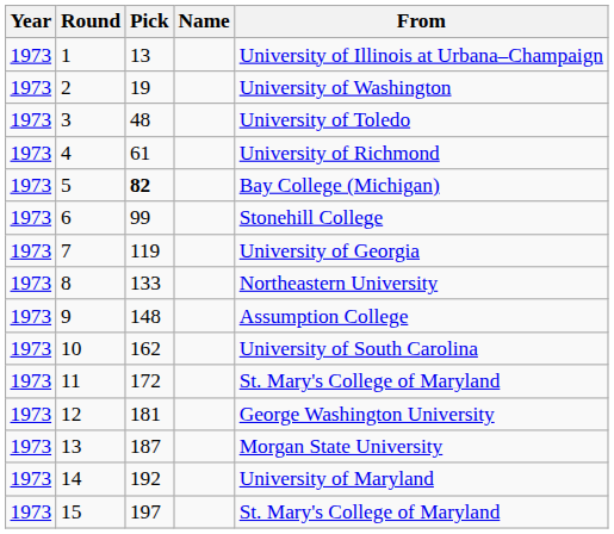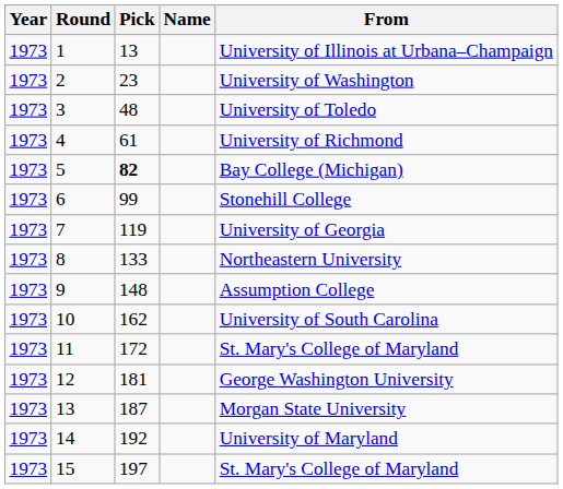 <table class="wikitable sortable">
 <tr>
 <th>Year</th>
 <th>Round</th>
 <th>Pick</th>
 <th>Name</th>
 <th>From</th>
 </tr>
 <tr>
 <td><a href='#'>1973</a></td>
 <td>1</td>
 <td>13</td>
 <td></td>
 <td><a href='#'>University of Illinois at Urbana–Champaign</a></td>
 </tr>
 <tr>
 <td><a href='#'>1973</a></td>
 <td>2</td>
-<td>19</td>
+<td>23</td>
 <td></td>
 <td><a href='#'>University of Washington</a></td>
 </tr>
 <tr>
 <td><a href='#'>1973</a></td>
 <td>3</td>
 <td>48</td>
 <td></td>
 <td><a href='#'>University of Toledo</a></td>
 </tr>
 <tr>
 <td><a href='#'>1973</a></td>
 <td>4</td>
 <td>61</td>
 <td></td>
 <td><a href='#'>University of Richmond</a></td>
 </tr>
 <tr>
 <td><a href='#'>1973</a></td>
 <td>5</td>
 <td><strong>82</strong></td>
 <td></td>
 <td><a href='#'>Bay College (Michigan)</a></td>
 </tr>
 <tr>
 <td><a href='#'>1973</a></td>
 <td>6</td>
 <td>99</td>
 <td></td>
 <td><a href='#'>Stonehill College</a></td>
 </tr>
 <tr>
 <td><a href='#'>1973</a></td>
 <td>7</td>
 <td>119</td>
 <td></td>
 <td><a href='#'>University of Georgia</a></td>
 </tr>
 <tr>
 <td><a href='#'>1973</a></td>
 <td>8</td>
 <td>133</td>
 <td></td>
 <td><a href='#'>Northeastern University</a></td>
 </tr>
 <tr>
 <td><a href='#'>1973</a></td>
 <td>9</td>
 <td>148</td>
 <td></td>
 <td><a href='#'>Assumption College</a></td>
 </tr>
 <tr>
 <td><a href='#'>1973</a></td>
 <td>10</td>
 <td>162</td>
 <td></td>
 <td><a href='#'>University of South Carolina</a></td>
 </tr>
 <tr>
 <td><a href='#'>1973</a></td>
 <td>11</td>
 <td>172</td>
 <td></td>
 <td><a href='#'>St. Mary's College of Maryland</a></td>
 </tr>
 <tr>
 <td><a href='#'>1973</a></td>
 <td>12</td>
 <td>181</td>
 <td></td>
 <td><a href='#'>George Washington University</a></td>
 </tr>
 <tr>
 <td><a href='#'>1973</a></td>
 <td>13</td>
 <td>187</td>
 <td></td>
 <td><a href='#'>Morgan State University</a></td>
 </tr>
 <tr>
 <td><a href='#'>1973</a></td>
 <td>14</td>
 <td>192</td>
 <td></td>
 <td><a href='#'>University of Maryland</a></td>
 </tr>
 <tr>
 <td><a href='#'>1973</a></td>
 <td>15</td>
 <td>197</td>
 <td></td>
 <td><a href='#'>St. Mary's College of Maryland</a></td>
 </tr>
 </table>
